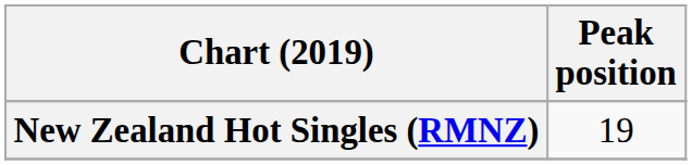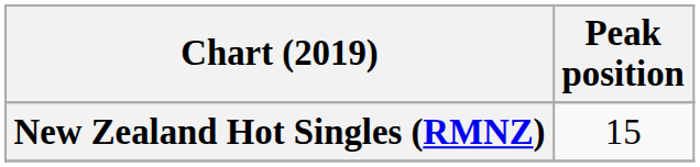 <table class="wikitable sortable plainrowheaders" style="text-align:center">
 <tr>
 <th scope="col">Chart (2019)</th>
 <th scope="col">Peak<br>position</th>
 </tr>
 <tr>
 </tr>
 <tr>
 </tr>
 <tr>
 <th scope="row">New Zealand Hot Singles (<a href='#'>RMNZ</a>)</th>
-<td>19</td>
+<td>15</td>
 </tr>
 <tr>
 </tr>
 <tr>
 </tr>
 <tr>
 </tr>
 </table>
